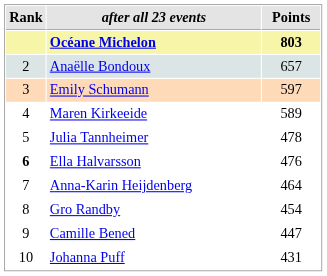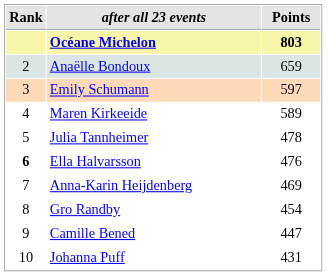 <table cellspacing="1" cellpadding="3" style="border:1px solid #AAAAAA;font-size:86%">
 <tr style="background-color: #E4E4E4;">
 <th style="border-bottom:1px solid #AAAAAA; width: 10px;">Rank</th>
 <th style="border-bottom:1px solid #AAAAAA; width: 200px;"><em>after all 23 events</em></th>
 <th style="border-bottom:1px solid #AAAAAA; width: 50px;">Points</th>
 </tr>
 <tr style="background:#f7f6a8;">
 <td align=center></td>
 <td> <strong><a href='#'>Océane Michelon</a></strong></td>
 <td align=center><strong>803</strong></td>
 </tr>
 <tr style="background:#dce5e5;">
 <td align=center>2</td>
 <td> <a href='#'>Anaëlle Bondoux</a></td>
-<td align=center>657</td>
+<td align=center>659</td>
 </tr>
 <tr style="background:#ffdab9;">
 <td align=center>3</td>
 <td> <a href='#'>Emily Schumann</a></td>
 <td align=center>597</td>
 </tr>
 <tr>
 <td align=center>4</td>
 <td> <a href='#'>Maren Kirkeeide</a></td>
 <td align=center>589</td>
 </tr>
 <tr>
 <td align=center>5</td>
 <td> <a href='#'>Julia Tannheimer</a></td>
 <td align=center>478</td>
 </tr>
 <tr>
 <td align=center><strong>6</strong></td>
 <td> <a href='#'>Ella Halvarsson</a></td>
 <td align=center>476</td>
 </tr>
 <tr>
 <td align=center>7</td>
 <td> <a href='#'>Anna-Karin Heijdenberg</a></td>
-<td align=center>464</td>
+<td align=center>469</td>
 </tr>
 <tr>
 <td align=center>8</td>
 <td> <a href='#'>Gro Randby</a></td>
 <td align=center>454</td>
 </tr>
 <tr>
 <td align=center>9</td>
 <td> <a href='#'>Camille Bened</a></td>
 <td align=center>447</td>
 </tr>
 <tr>
 <td align=center>10</td>
 <td> <a href='#'>Johanna Puff</a></td>
 <td align=center>431</td>
 </tr>
 </table>
